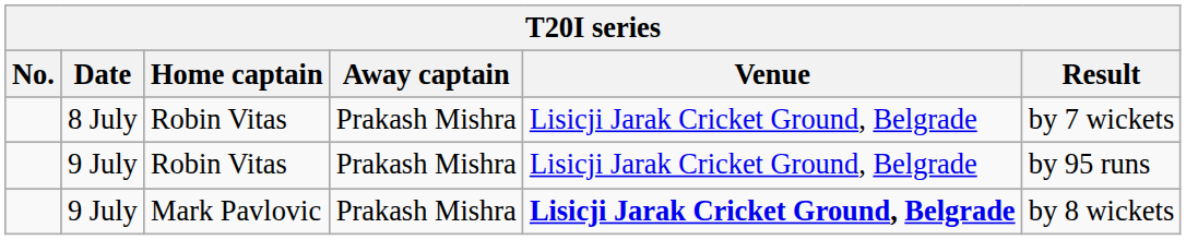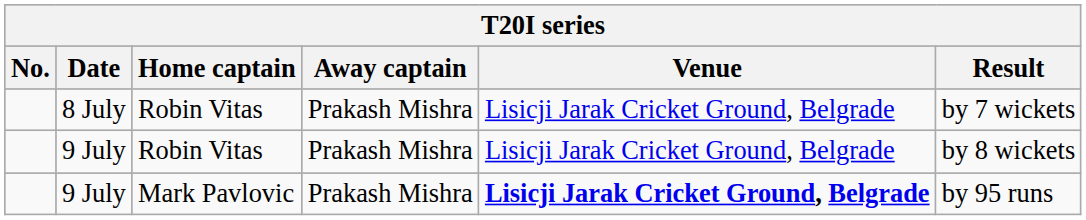 <table class="wikitable">
 <tr>
 <th colspan="6">T20I series</th>
 </tr>
 <tr>
 <th>No.</th>
 <th>Date</th>
 <th>Home captain</th>
 <th>Away captain</th>
 <th>Venue</th>
 <th>Result</th>
 </tr>
 <tr>
 <td></td>
 <td>8 July</td>
 <td>Robin Vitas</td>
 <td>Prakash Mishra</td>
 <td><a href='#'>Lisicji Jarak Cricket Ground</a>, <a href='#'>Belgrade</a></td>
 <td> by 7 wickets</td>
 </tr>
 <tr>
 <td></td>
 <td>9 July</td>
 <td>Robin Vitas</td>
 <td>Prakash Mishra</td>
 <td><a href='#'>Lisicji Jarak Cricket Ground</a>, <a href='#'>Belgrade</a></td>
-<td> by 95 runs</td>
+<td> by 8 wickets</td>
 </tr>
 <tr>
 <td></td>
 <td>9 July</td>
 <td>Mark Pavlovic</td>
 <td>Prakash Mishra</td>
 <td><strong><a href='#'>Lisicji Jarak Cricket Ground</a>, <a href='#'>Belgrade</a></strong></td>
-<td> by 8 wickets</td>
+<td> by 95 runs</td>
 </tr>
 </table>
